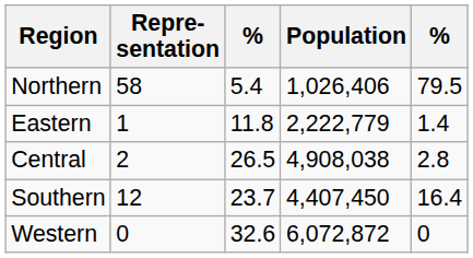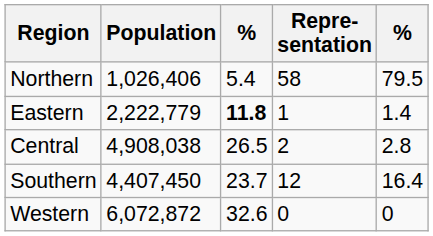 <table class="wikitable" style="float:right;margin:0 0 1em 1em;">
 <tr>
 <th>Region</th>
+<th>Population</th>
+<th>%</th>
 <th>Repre-<br>sentation</th>
-<th>%</th>
-<th>Population</th>
 <th>%</th>
 </tr>
 <tr>
 <td>Northern</td>
+<td>1,026,406</td>
+<td>5.4</td>
 <td>58</td>
-<td>5.4</td>
-<td>1,026,406</td>
 <td>79.5</td>
 </tr>
 <tr>
 <td>Eastern</td>
+<td>2,222,779</td>
+<td><strong>11.8</strong></td>
 <td>1</td>
-<td>11.8</td>
-<td>2,222,779</td>
 <td>1.4</td>
 </tr>
 <tr>
 <td>Central</td>
+<td>4,908,038</td>
+<td>26.5</td>
 <td>2</td>
-<td>26.5</td>
-<td>4,908,038</td>
 <td>2.8</td>
 </tr>
 <tr>
 <td>Southern</td>
+<td>4,407,450</td>
+<td>23.7</td>
 <td>12</td>
-<td>23.7</td>
-<td>4,407,450</td>
 <td>16.4</td>
 </tr>
 <tr>
 <td>Western</td>
+<td>6,072,872</td>
+<td>32.6</td>
 <td>0</td>
-<td>32.6</td>
-<td>6,072,872</td>
 <td>0</td>
 </tr>
 </table>
